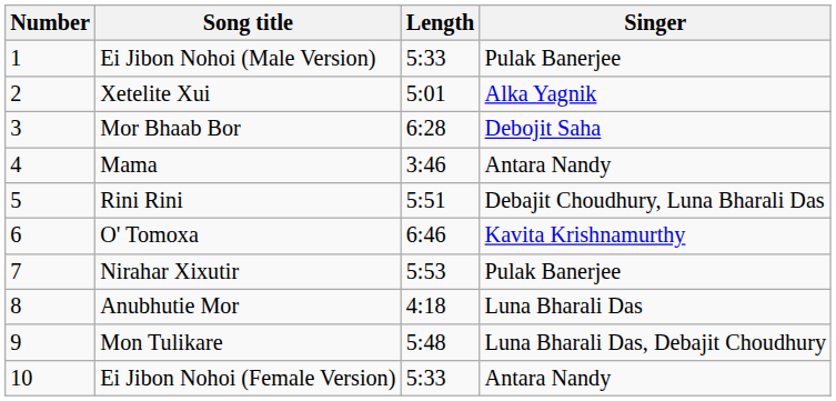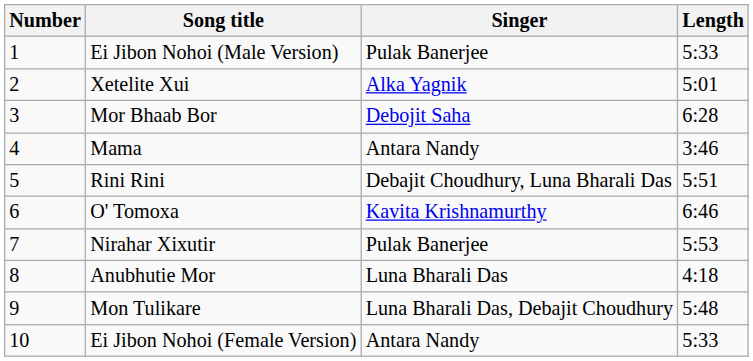 <table class="wikitable sortable">
 <tr>
 <th>Number</th>
 <th>Song title</th>
+<th>Singer</th>
 <th>Length</th>
-<th>Singer</th>
 </tr>
 <tr>
 <td>1</td>
 <td>Ei Jibon Nohoi (Male Version)</td>
+<td>Pulak Banerjee</td>
 <td>5:33</td>
-<td>Pulak Banerjee</td>
 </tr>
 <tr>
 <td>2</td>
 <td>Xetelite Xui</td>
+<td><a href='#'>Alka Yagnik</a></td>
 <td>5:01</td>
-<td><a href='#'>Alka Yagnik</a></td>
 </tr>
 <tr>
 <td>3</td>
 <td>Mor Bhaab Bor</td>
+<td><a href='#'>Debojit Saha</a></td>
 <td>6:28</td>
-<td><a href='#'>Debojit Saha</a></td>
 </tr>
 <tr>
 <td>4</td>
 <td>Mama</td>
+<td>Antara Nandy</td>
 <td>3:46</td>
-<td>Antara Nandy</td>
 </tr>
 <tr>
 <td>5</td>
 <td>Rini Rini</td>
+<td>Debajit Choudhury, Luna Bharali Das</td>
 <td>5:51</td>
-<td>Debajit Choudhury, Luna Bharali Das</td>
 </tr>
 <tr>
 <td>6</td>
 <td>O' Tomoxa</td>
+<td><a href='#'>Kavita Krishnamurthy</a></td>
 <td>6:46</td>
-<td><a href='#'>Kavita Krishnamurthy</a></td>
 </tr>
 <tr>
 <td>7</td>
 <td>Nirahar Xixutir</td>
+<td>Pulak Banerjee</td>
 <td>5:53</td>
-<td>Pulak Banerjee</td>
 </tr>
 <tr>
 <td>8</td>
 <td>Anubhutie Mor</td>
+<td>Luna Bharali Das</td>
 <td>4:18</td>
-<td>Luna Bharali Das</td>
 </tr>
 <tr>
 <td>9</td>
 <td>Mon Tulikare</td>
+<td>Luna Bharali Das, Debajit Choudhury</td>
 <td>5:48</td>
-<td>Luna Bharali Das, Debajit Choudhury</td>
 </tr>
 <tr>
 <td>10</td>
 <td>Ei Jibon Nohoi (Female Version)</td>
+<td>Antara Nandy</td>
 <td>5:33</td>
-<td>Antara Nandy</td>
 </tr>
 </table>
